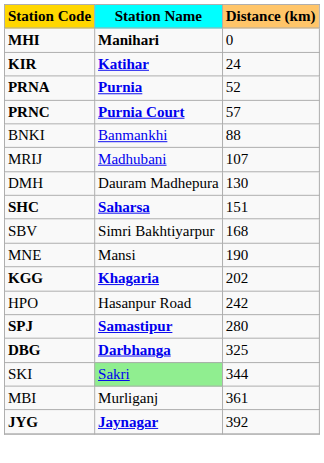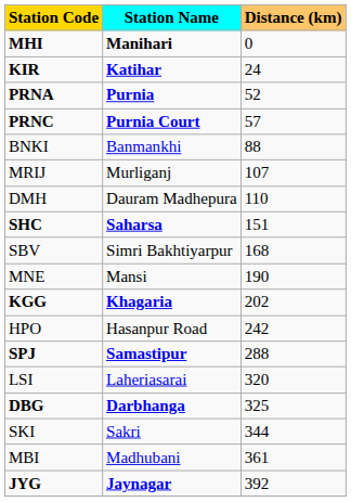 <table class="wikitable sortable">
 <tr>
 <th style="background-color:#FFD700">Station Code</th>
 <th ! style="background-color:Aqua">Station Name</th>
 <th ! style="background-color:#FFC569">Distance (km)</th>
 </tr>
 <tr>
 <td valign="top"><strong>MHI</strong></td>
 <td valign="top"><strong>Manihari</strong></td>
 <td valign="top">0</td>
 </tr>
 <tr>
 <td valign="top"><strong>KIR</strong></td>
 <td valign="top"><strong><a href='#'>Katihar</a></strong></td>
 <td valign="top">24</td>
 </tr>
 <tr>
 <td valign="top"><strong>PRNA</strong></td>
 <td valign="top"><strong><a href='#'>Purnia</a></strong></td>
 <td valign="top">52</td>
 </tr>
 <tr>
 <td valign="top"><strong>PRNC</strong></td>
 <td valign="top"><strong><a href='#'>Purnia Court</a></strong></td>
 <td valign="top">57</td>
 </tr>
 <tr>
 <td valign="top">BNKI</td>
 <td valign="top"><a href='#'>Banmankhi</a></td>
 <td valign="top">88</td>
 </tr>
 <tr>
 <td valign="top">MRIJ</td>
-<td valign="top"><a href='#'>Madhubani</a></td>
+<td valign="top">Murliganj</td>
 <td valign="top">107</td>
 </tr>
 <tr>
 <td valign="top">DMH</td>
 <td valign="top">Dauram Madhepura</td>
-<td valign="top">130</td>
+<td valign="top">110</td>
 </tr>
 <tr>
 <td valign="top"><strong>SHC</strong></td>
 <td valign="top"><strong><a href='#'>Saharsa</a></strong></td>
 <td valign="top">151</td>
 </tr>
 <tr>
 <td valign="top">SBV</td>
 <td valign="top">Simri Bakhtiyarpur</td>
 <td valign="top">168</td>
 </tr>
 <tr>
 <td valign="top">MNE</td>
 <td valign="top">Mansi</td>
 <td valign="top">190</td>
 </tr>
 <tr>
 <td valign="top"><strong>KGG</strong></td>
 <td valign="top"><strong><a href='#'>Khagaria</a></strong></td>
 <td valign="top">202</td>
 </tr>
 <tr>
 <td valign="top">HPO</td>
 <td valign="top">Hasanpur Road</td>
 <td valign="top">242</td>
 </tr>
 <tr>
 <td valign="top"><strong>SPJ</strong></td>
 <td valign="top"><strong><a href='#'>Samastipur</a></strong></td>
-<td valign="top">280</td>
+<td valign="top">288</td>
+</tr>
+<tr>
+<td valign="top">LSI</td>
+<td valign="top"><a href='#'>Laheriasarai</a></td>
+<td valign="top">320</td>
 </tr>
 <tr>
 <td valign="top"><strong>DBG</strong></td>
 <td valign="top"><strong><a href='#'>Darbhanga</a></strong></td>
 <td valign="top">325</td>
 </tr>
 <tr>
 <td valign="top">SKI</td>
-<td valign="top" style="background: lightgreen;"><a href='#'>Sakri</a></td>
+<td valign="top"><a href='#'>Sakri</a></td>
 <td valign="top">344</td>
 </tr>
 <tr>
 <td valign="top">MBI</td>
-<td valign="top">Murliganj</td>
+<td valign="top"><a href='#'>Madhubani</a></td>
 <td valign="top">361</td>
 </tr>
 <tr>
 <td valign="top"><strong>JYG</strong></td>
 <td valign="top"><strong><a href='#'>Jaynagar</a></strong></td>
 <td valign="top">392</td>
 </tr>
 <tr>
 </tr>
 </table>
